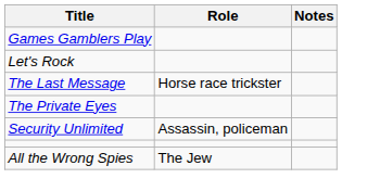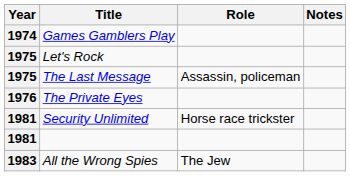 <table class="wikitable plainrowheaders sortable">
 <tr>
+<th scope="col">Year</th>
 <th scope="col">Title</th>
 <th scope="col">Role</th>
 <th>Notes</th>
 </tr>
 <tr>
+<th scope="row">1974</th>
 <td><em><a href='#'>Games Gamblers Play</a></em></td>
 <td></td>
 <td></td>
 </tr>
 <tr>
+<th scope="row">1975</th>
 <td><em>Let's Rock</em></td>
 <td></td>
 <td></td>
 </tr>
 <tr>
+<th scope="row">1975</th>
 <td><em><a href='#'>The Last Message</a></em></td>
-<td>Horse race trickster</td>
+<td>Assassin, policeman</td>
 <td></td>
 </tr>
 <tr>
+<th scope="row">1976</th>
 <td><em><a href='#'>The Private Eyes</a></em></td>
 <td></td>
 <td></td>
 </tr>
 <tr>
+<th scope="row">1981</th>
 <td><em><a href='#'>Security Unlimited</a></em></td>
-<td>Assassin, policeman</td>
+<td>Horse race trickster</td>
 <td></td>
 </tr>
 <tr>
+<th scope="row">1981</th>
 <td><em></em></td>
 <td></td>
 <td></td>
 </tr>
 <tr>
+<th scope="row">1983</th>
 <td><em>All the Wrong Spies</em></td>
 <td>The Jew</td>
 <td></td>
 </tr>
 </table>
